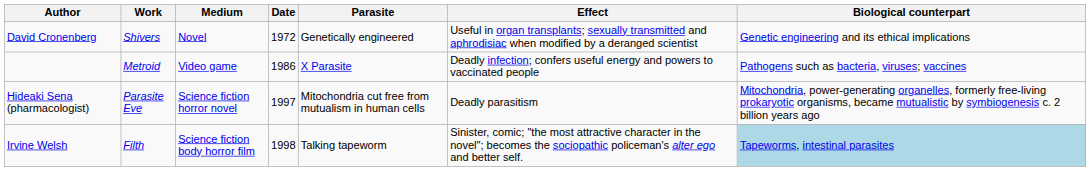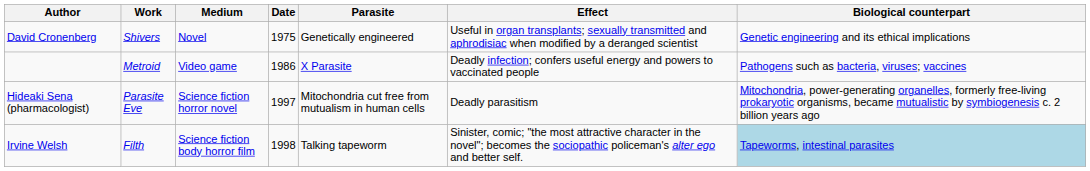 <table class="wikitable">
 <tr>
 <th>Author</th>
 <th>Work</th>
 <th>Medium</th>
 <th>Date</th>
 <th>Parasite</th>
 <th>Effect</th>
 <th>Biological counterpart</th>
 </tr>
 <tr>
 <td><a href='#'>David Cronenberg</a></td>
 <td><em><a href='#'>Shivers</a></em></td>
 <td><a href='#'>Novel</a></td>
-<td>1972</td>
+<td>1975</td>
 <td>Genetically engineered</td>
 <td>Useful in <a href='#'>organ transplants</a>; <a href='#'>sexually transmitted</a> and <a href='#'>aphrodisiac</a> when modified by a deranged scientist</td>
 <td><a href='#'>Genetic engineering</a> and its ethical implications</td>
 </tr>
 <tr>
 <td></td>
 <td><em><a href='#'>Metroid</a></em></td>
 <td><a href='#'>Video game</a></td>
 <td>1986</td>
 <td><a href='#'>X Parasite</a></td>
 <td>Deadly <a href='#'>infection</a>; confers useful energy and powers to vaccinated people</td>
 <td><a href='#'>Pathogens</a> such as <a href='#'>bacteria</a>, <a href='#'>viruses</a>; <a href='#'>vaccines</a></td>
 </tr>
 <tr>
 <td><a href='#'>Hideaki Sena</a> (pharmacologist)</td>
 <td><em><a href='#'>Parasite Eve</a></em></td>
 <td><a href='#'>Science fiction</a> <a href='#'>horror novel</a></td>
 <td>1997</td>
 <td>Mitochondria cut free from mutualism in human cells</td>
 <td>Deadly parasitism</td>
 <td><a href='#'>Mitochondria</a>, power-generating <a href='#'>organelles</a>, formerly free-living <a href='#'>prokaryotic</a> organisms, became <a href='#'>mutualistic</a> by <a href='#'>symbiogenesis</a> c. 2 billion years ago</td>
 </tr>
 <tr>
 <td><a href='#'>Irvine Welsh</a></td>
 <td><em><a href='#'>Filth</a></em></td>
 <td><a href='#'>Science fiction</a> <a href='#'>body horror film</a></td>
 <td>1998</td>
 <td>Talking tapeworm</td>
 <td>Sinister, comic; "the most attractive character in the novel"; becomes the <a href='#'>sociopathic</a> policeman's <em><a href='#'>alter ego</a></em> and better self.</td>
 <td style="background: lightblue;"><a href='#'>Tapeworms</a>, <a href='#'>intestinal parasites</a></td>
 </tr>
 </table>
